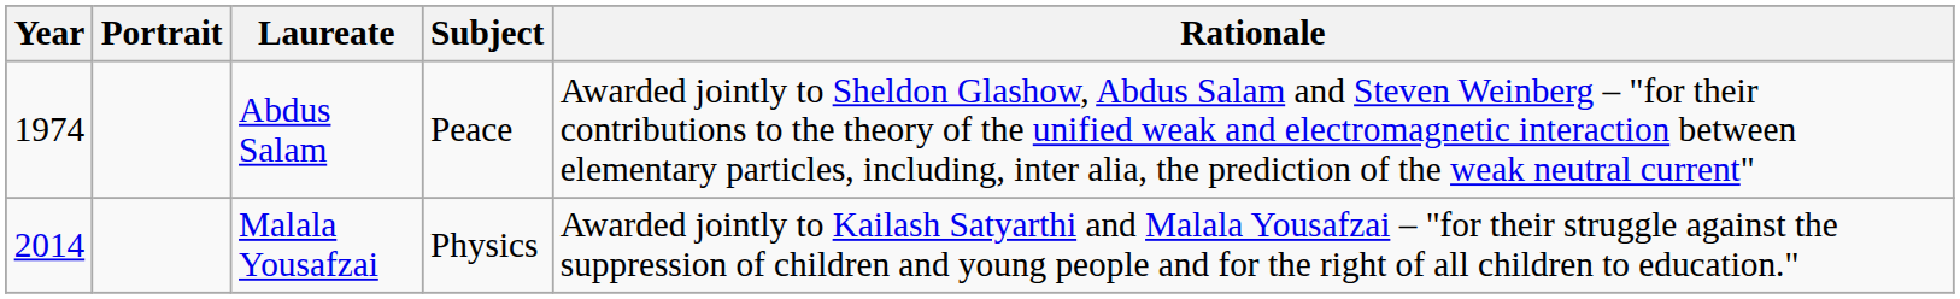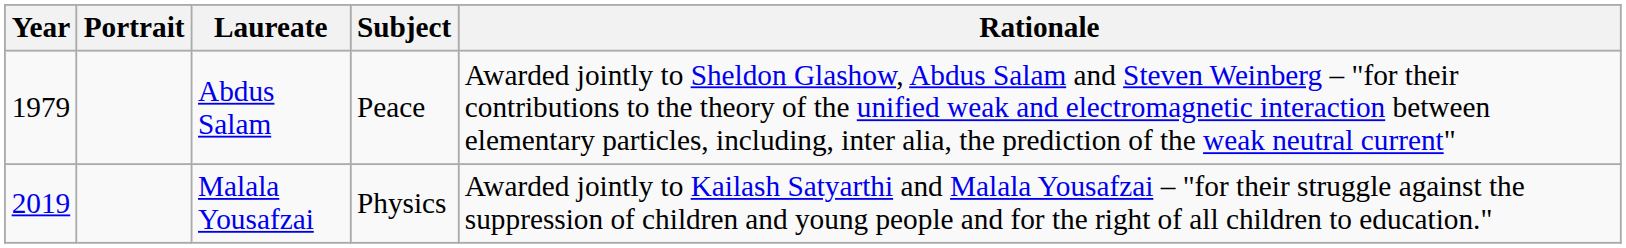 <table style="margin:auto;"  class="wikitable">
 <tr>
 <th>Year</th>
 <th>Portrait</th>
 <th>Laureate</th>
 <th>Subject</th>
 <th>Rationale</th>
 </tr>
 <tr>
-<td>1974</td>
+<td>1979</td>
 <td></td>
 <td><a href='#'>Abdus Salam</a></td>
 <td>Peace</td>
 <td>Awarded jointly to <a href='#'>Sheldon Glashow</a>, <a href='#'>Abdus Salam</a> and <a href='#'>Steven Weinberg</a> – "for their contributions to the theory of the <a href='#'>unified weak and electromagnetic interaction</a> between elementary particles, including, inter alia, the prediction of the <a href='#'>weak neutral current</a>"</td>
 </tr>
 <tr>
-<td><a href='#'>2014</a></td>
+<td><a href='#'>2019</a></td>
 <td></td>
 <td><a href='#'>Malala Yousafzai</a></td>
 <td>Physics</td>
 <td>Awarded jointly to <a href='#'>Kailash Satyarthi</a> and <a href='#'>Malala Yousafzai</a> – "for their struggle against the suppression of children and young people and for the right of all children to education."</td>
 </tr>
 </table>
